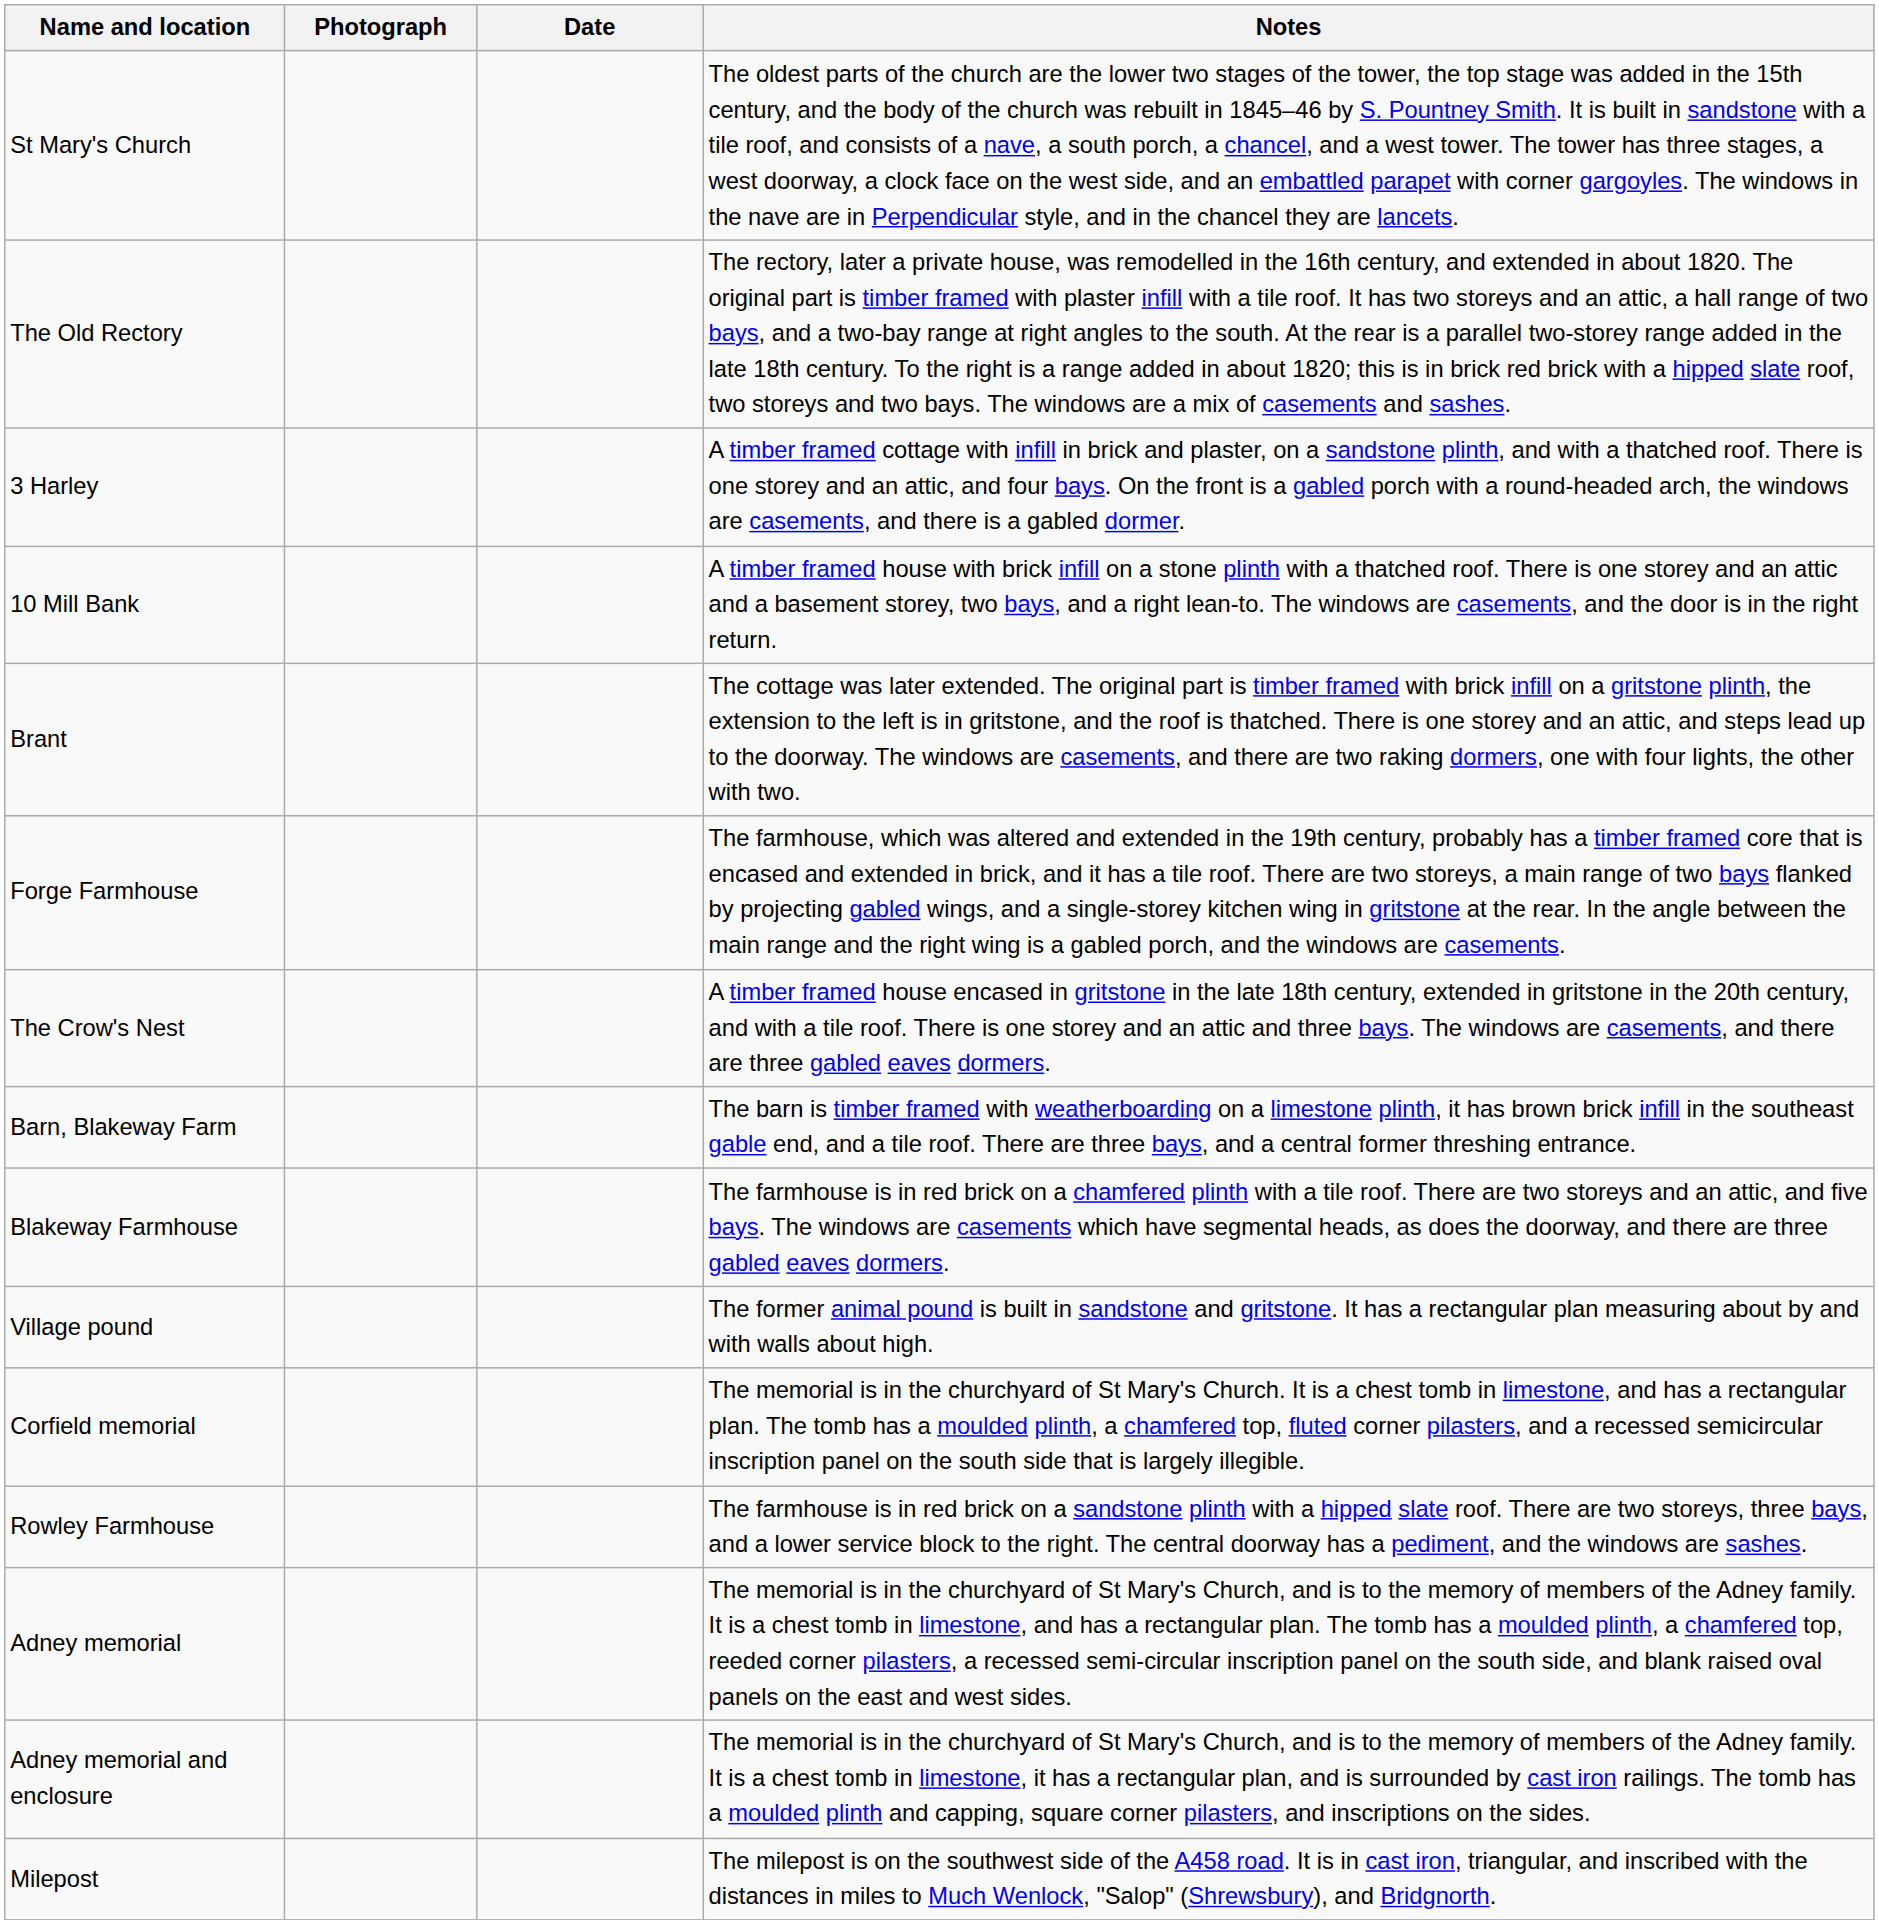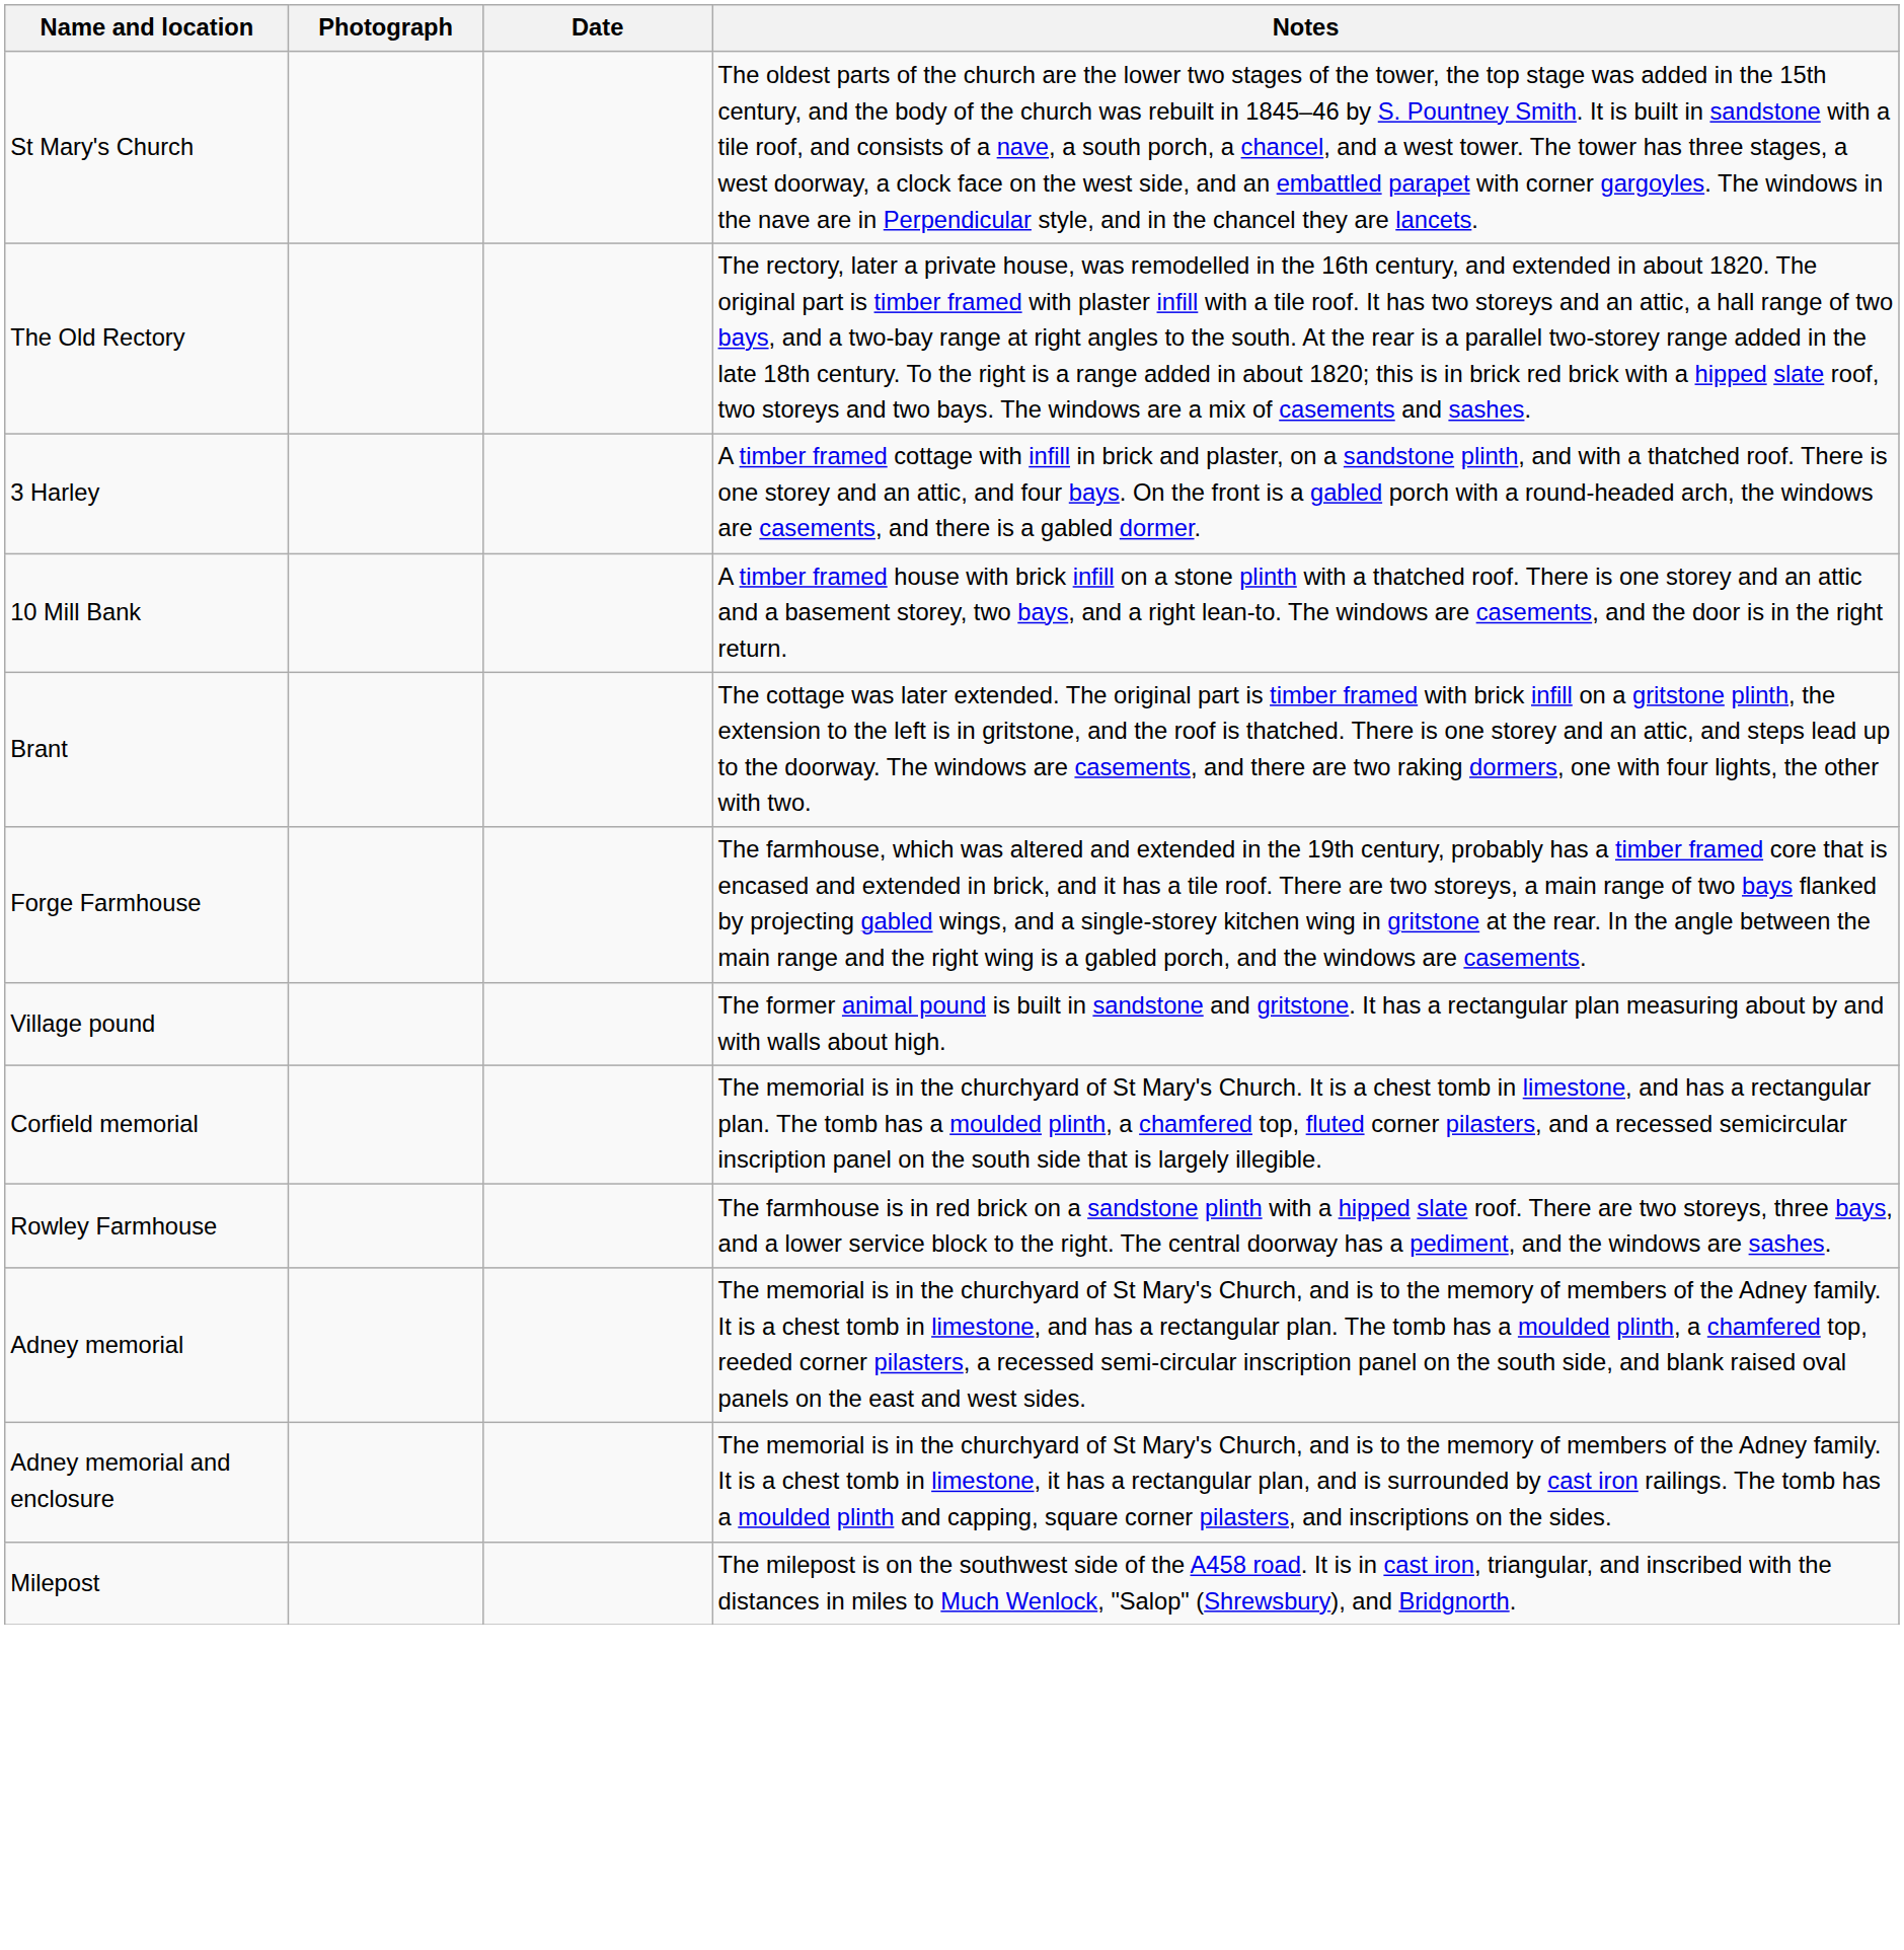 <table class="wikitable sortable plainrowheaders" style="width:100%;border:0px;text-align:left;line-height:150%;">
 <tr>
 <th scope="col"  style="width:150px">Name and location</th>
 <th scope="col"  style="width:100px" class="unsortable">Photograph</th>
 <th scope="col"  style="width:120px">Date</th>
 <th scope="col"  style="width:650px" class="unsortable">Notes</th>
 </tr>
 <tr>
 <td>St Mary's Church<br><small></small></td>
 <td></td>
 <td align="center"></td>
 <td>The oldest parts of the church are the lower two stages of the tower, the top stage was added in the 15th century, and the body of the church was rebuilt in 1845–46 by <a href='#'>S. Pountney Smith</a>.  It is built in <a href='#'>sandstone</a> with a tile roof, and consists of a <a href='#'>nave</a>, a south porch, a <a href='#'>chancel</a>, and a west tower.  The tower has three stages, a west doorway, a clock face on the west side, and an <a href='#'>embattled</a> <a href='#'>parapet</a> with corner <a href='#'>gargoyles</a>.  The windows in the nave are in <a href='#'>Perpendicular</a> style, and in the chancel they are <a href='#'>lancets</a>.</td>
 </tr>
 <tr>
 <td>The Old Rectory<br><small></small></td>
 <td></td>
 <td align="center"></td>
 <td>The rectory, later a private house, was remodelled in the 16th century, and extended in about 1820.  The original part is <a href='#'>timber framed</a> with plaster <a href='#'>infill</a> with a tile roof.  It has two storeys and an attic, a hall range of two <a href='#'>bays</a>, and a two-bay range at right angles to the south.  At the rear is a parallel two-storey range added in the late 18th century.  To the right is a range added in about 1820; this is in brick red brick with a <a href='#'>hipped</a> <a href='#'>slate</a> roof, two storeys and two bays.  The windows are a mix of <a href='#'>casements</a> and <a href='#'>sashes</a>.</td>
 </tr>
 <tr>
 <td>3 Harley<br><small></small></td>
 <td></td>
 <td align="center"></td>
 <td>A <a href='#'>timber framed</a> cottage with <a href='#'>infill</a> in brick and plaster, on a <a href='#'>sandstone</a> <a href='#'>plinth</a>, and with a thatched roof.  There is one storey and an attic, and four <a href='#'>bays</a>.  On the front is a <a href='#'>gabled</a> porch with a round-headed arch, the windows are <a href='#'>casements</a>, and there is a gabled <a href='#'>dormer</a>.</td>
 </tr>
 <tr>
 <td>10 Mill Bank<br><small></small></td>
 <td></td>
 <td align="center"></td>
 <td>A <a href='#'>timber framed</a> house with brick <a href='#'>infill</a> on a stone <a href='#'>plinth</a> with a thatched roof.  There is one storey and an attic and a basement storey, two <a href='#'>bays</a>, and a right lean-to.  The windows are <a href='#'>casements</a>, and the door is in the right return.</td>
 </tr>
 <tr>
 <td>Brant<br><small></small></td>
 <td></td>
 <td align="center"></td>
 <td>The cottage was later extended.  The original part is <a href='#'>timber framed</a> with brick <a href='#'>infill</a> on a <a href='#'>gritstone</a> <a href='#'>plinth</a>, the extension to the left is in gritstone, and the roof is thatched.  There is one storey and an attic, and steps lead up to the doorway.  The windows are <a href='#'>casements</a>, and there are two raking <a href='#'>dormers</a>, one with four lights, the other with two.</td>
 </tr>
 <tr>
 <td>Forge Farmhouse<br><small></small></td>
 <td></td>
 <td align="center"></td>
 <td>The farmhouse, which was altered and extended in the 19th century, probably has a <a href='#'>timber framed</a> core that is encased and extended in brick, and it has a tile roof.  There are two storeys, a main range of two <a href='#'>bays</a> flanked by projecting <a href='#'>gabled</a> wings, and a single-storey kitchen wing in <a href='#'>gritstone</a> at the rear.  In the angle between the main range and the right wing is a gabled porch, and the windows are <a href='#'>casements</a>.</td>
 </tr>
 <tr>
-<td>The Crow's Nest<br><small></small></td>
-<td></td>
-<td align="center"></td>
-<td>A <a href='#'>timber framed</a> house encased in <a href='#'>gritstone</a> in the late 18th century, extended in gritstone in the 20th century, and with a tile roof.  There is one storey and an attic and three <a href='#'>bays</a>.  The windows are <a href='#'>casements</a>, and there are three <a href='#'>gabled</a> <a href='#'>eaves</a> <a href='#'>dormers</a>.</td>
-</tr>
-<tr>
-<td>Barn, Blakeway Farm<br><small></small></td>
-<td></td>
-<td align="center"></td>
-<td>The barn is <a href='#'>timber framed</a> with <a href='#'>weatherboarding</a> on a <a href='#'>limestone</a> <a href='#'>plinth</a>, it has brown brick <a href='#'>infill</a> in the southeast <a href='#'>gable</a> end, and a tile roof.  There are three <a href='#'>bays</a>, and a central former threshing entrance.</td>
-</tr>
-<tr>
-<td>Blakeway Farmhouse<br><small></small></td>
-<td></td>
-<td align="center"></td>
-<td>The farmhouse is in red brick on a <a href='#'>chamfered</a> <a href='#'>plinth</a> with a tile roof.  There are two storeys and an attic, and five <a href='#'>bays</a>.  The windows are <a href='#'>casements</a> which have segmental heads, as does the doorway, and there are three <a href='#'>gabled</a> <a href='#'>eaves</a> <a href='#'>dormers</a>.</td>
-</tr>
-<tr>
 <td>Village pound<br><small></small></td>
 <td></td>
 <td align="center"></td>
 <td>The former <a href='#'>animal pound</a> is built in <a href='#'>sandstone</a> and <a href='#'>gritstone</a>.  It has a rectangular plan measuring about  by  and with walls about  high.</td>
 </tr>
 <tr>
 <td>Corfield memorial<br><small></small></td>
 <td></td>
 <td align="center"></td>
 <td>The memorial is in the churchyard of St Mary's Church.  It is a chest tomb in <a href='#'>limestone</a>, and has a rectangular plan.  The tomb has a <a href='#'>moulded</a> <a href='#'>plinth</a>, a <a href='#'>chamfered</a> top, <a href='#'>fluted</a> corner <a href='#'>pilasters</a>, and a recessed semicircular inscription panel on the south side that is largely illegible.</td>
 </tr>
 <tr>
 <td>Rowley Farmhouse<br><small></small></td>
 <td></td>
 <td align="center"></td>
 <td>The farmhouse is in red brick on a <a href='#'>sandstone</a> <a href='#'>plinth</a> with a <a href='#'>hipped</a> <a href='#'>slate</a> roof.  There are two storeys, three <a href='#'>bays</a>, and a lower service block to the right.  The central doorway has a <a href='#'>pediment</a>, and the windows are <a href='#'>sashes</a>.</td>
 </tr>
 <tr>
 <td>Adney memorial<br><small></small></td>
 <td></td>
 <td align="center"></td>
 <td>The memorial is in the churchyard of St Mary's Church, and is to the memory of members of the Adney family.  It is a chest tomb in <a href='#'>limestone</a>, and has a rectangular plan.  The tomb has a <a href='#'>moulded</a> <a href='#'>plinth</a>, a <a href='#'>chamfered</a> top, reeded corner <a href='#'>pilasters</a>, a recessed semi-circular inscription panel on the south side, and blank raised oval panels on the east and west sides.</td>
 </tr>
 <tr>
 <td>Adney memorial and enclosure<br><small></small></td>
 <td></td>
 <td align="center"></td>
 <td>The memorial is in the churchyard of St Mary's Church, and is to the memory of members of the Adney family.  It is a chest tomb in <a href='#'>limestone</a>, it has a rectangular plan, and is surrounded by <a href='#'>cast iron</a> railings.  The tomb has a <a href='#'>moulded</a> <a href='#'>plinth</a> and capping, square corner <a href='#'>pilasters</a>, and inscriptions on the sides.</td>
 </tr>
 <tr>
 <td>Milepost<br><small></small></td>
 <td></td>
 <td align="center"></td>
 <td>The milepost is on the southwest side of the <a href='#'>A458 road</a>.  It is in <a href='#'>cast iron</a>, triangular, and inscribed with the distances in miles to <a href='#'>Much Wenlock</a>, "Salop" (<a href='#'>Shrewsbury</a>), and <a href='#'>Bridgnorth</a>.</td>
 </tr>
 <tr>
 </tr>
 </table>
